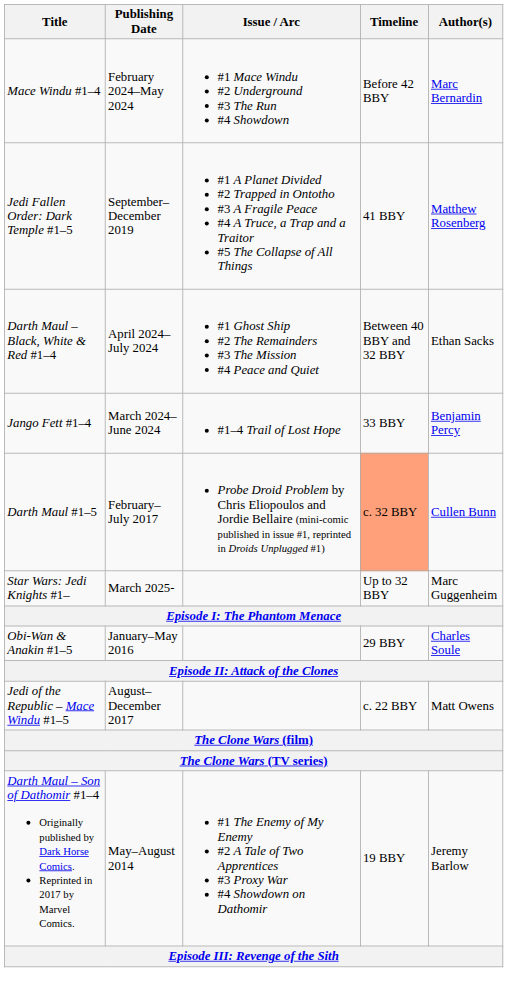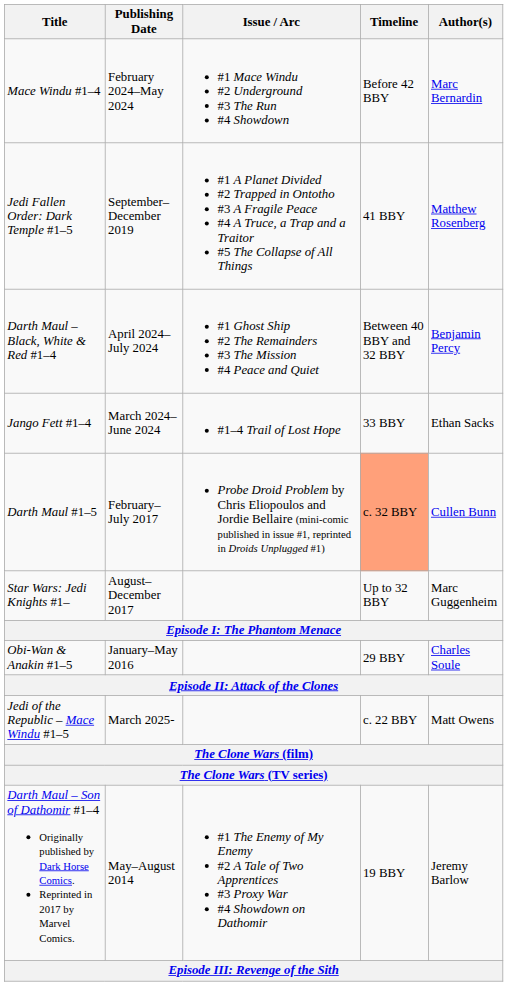 <table class="wikitable" width="100%">
 <tr>
 <th>Title</th>
 <th>Publishing Date</th>
 <th>Issue / Arc</th>
 <th>Timeline</th>
 <th width=15%>Author(s)</th>
 </tr>
 <tr>
 <td><em>Mace Windu</em> #1–4</td>
 <td>February 2024–May 2024</td>
 <td><br><ul><li>#1 <em>Mace Windu</em></li><li>#2 <em>Underground</em></li><li>#3 <em>The Run</em></li><li>#4 <em>Showdown</em></li></ul></td>
 <td>Before 42 BBY</td>
 <td><a href='#'>Marc Bernardin</a></td>
 </tr>
 <tr>
 <td><em>Jedi Fallen Order: Dark Temple</em> #1–5</td>
 <td>September–December 2019</td>
 <td><br><ul><li>#1 <em>A Planet Divided</em></li><li>#2 <em>Trapped in Ontotho</em></li><li>#3 <em>A Fragile Peace</em></li><li>#4 <em>A Truce, a Trap and a Traitor</em></li><li>#5 <em>The Collapse of All Things</em></li></ul></td>
 <td>41 BBY</td>
 <td><a href='#'>Matthew Rosenberg</a></td>
 </tr>
 <tr>
 <td><em>Darth Maul – Black, White & Red</em> #1–4</td>
 <td>April 2024–July 2024</td>
 <td><br><ul><li>#1 <em>Ghost Ship</em></li><li>#2 <em>The Remainders</em></li><li>#3 <em>The Mission</em></li><li>#4 <em>Peace and Quiet</em></li></ul></td>
 <td>Between 40 BBY and 32 BBY</td>
-<td>Ethan Sacks</td>
+<td><a href='#'>Benjamin Percy</a></td>
 </tr>
 <tr>
 <td><em>Jango Fett</em> #1–4</td>
 <td>March 2024–June 2024</td>
 <td><br><ul><li>#1–4 <em>Trail of Lost Hope</em></li></ul></td>
 <td>33 BBY</td>
-<td><a href='#'>Benjamin Percy</a></td>
+<td>Ethan Sacks</td>
 </tr>
 <tr>
 <td><em>Darth Maul</em> #1–5</td>
 <td>February–July 2017</td>
 <td><br><ul><li><em>Probe Droid Problem</em> by Chris Eliopoulos and Jordie Bellaire <small>(mini-comic published in issue #1, reprinted in <em>Droids Unplugged</em> #1)</small></li></ul></td>
 <td style="background: lightsalmon;">c. 32 BBY</td>
 <td><a href='#'>Cullen Bunn</a></td>
 </tr>
 <tr>
 <td><em>Star Wars: Jedi Knights</em> #1–</td>
-<td>March 2025-</td>
+<td>August–December 2017</td>
 <td></td>
 <td>Up to 32 BBY</td>
 <td>Marc Guggenheim</td>
 </tr>
 <tr>
 <th colspan="5"><em><a href='#'>Episode I: The Phantom Menace</a></em></th>
 </tr>
 <tr>
 <td><em>Obi-Wan & Anakin</em> #1–5</td>
 <td>January–May 2016</td>
 <td></td>
 <td>29 BBY</td>
 <td><a href='#'>Charles Soule</a></td>
 </tr>
 <tr>
 <th colspan="5"><em><a href='#'>Episode II: Attack of the Clones</a></em></th>
 </tr>
 <tr>
 <td><em>Jedi of the Republic – <a href='#'>Mace Windu</a></em> #1–5</td>
-<td>August–December 2017</td>
+<td>March 2025-</td>
 <td></td>
 <td>c. 22 BBY</td>
 <td>Matt Owens</td>
 </tr>
 <tr>
 <th colspan="5"><a href='#'><em>The Clone Wars</em> (film)</a></th>
 </tr>
 <tr>
 <th colspan="5"><a href='#'><em>The Clone Wars</em> (TV series)</a></th>
 </tr>
 <tr>
 <td><em><a href='#'>Darth Maul – Son of Dathomir</a></em> #1–4<br><ul><li><small>Originally published by <a href='#'>Dark Horse Comics</a>.</small></li><li><small>Reprinted in 2017 by Marvel Comics.</small></li></ul></td>
 <td>May–August 2014</td>
 <td><br><ul><li>#1 <em>The Enemy of My Enemy</em></li><li>#2 <em>A Tale of Two Apprentices</em></li><li>#3 <em>Proxy War</em></li><li>#4 <em>Showdown on Dathomir</em></li></ul></td>
 <td>19 BBY</td>
 <td>Jeremy Barlow</td>
 </tr>
 <tr>
 <th colspan="5"><em><a href='#'>Episode III: Revenge of the Sith</a></em></th>
 </tr>
 </table>
